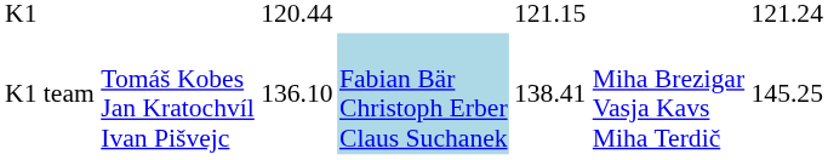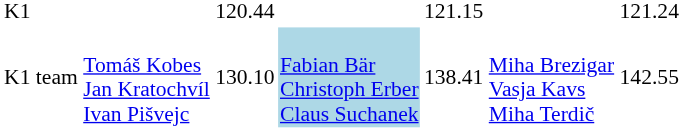 <table>
 <tr>
 <td>K1</td>
 <td></td>
 <td>120.44</td>
 <td></td>
 <td>121.15</td>
 <td></td>
 <td>121.24</td>
 </tr>
 <tr>
 <td>K1 team</td>
 <td><br><a href='#'>Tomáš Kobes</a><br><a href='#'>Jan Kratochvíl</a><br><a href='#'>Ivan Pišvejc</a></td>
-<td>136.10</td>
+<td>130.10</td>
 <td style="background: lightblue;"><br><a href='#'>Fabian Bär</a><br><a href='#'>Christoph Erber</a><br><a href='#'>Claus Suchanek</a></td>
 <td>138.41</td>
 <td><br><a href='#'>Miha Brezigar</a><br><a href='#'>Vasja Kavs</a><br><a href='#'>Miha Terdič</a></td>
-<td>145.25</td>
+<td>142.55</td>
 </tr>
 </table>
